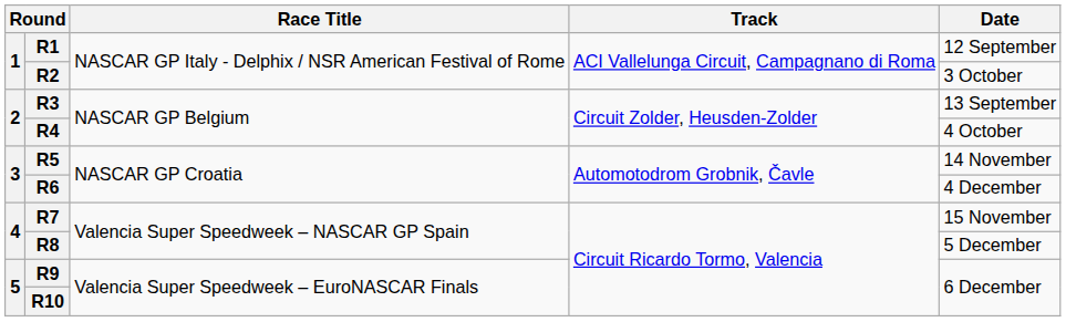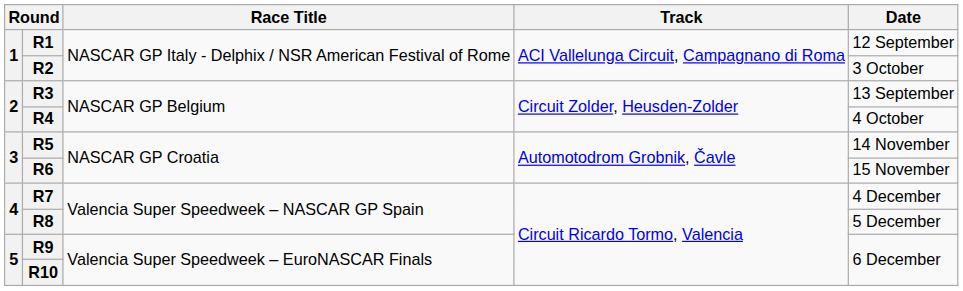 <table class="wikitable" style="font-size:85%;">
 <tr>
 <th colspan=2>Round</th>
 <th>Race Title</th>
 <th>Track</th>
 <th>Date</th>
 </tr>
 <tr>
 <th rowspan=2>1</th>
 <th>R1</th>
 <td rowspan=2>NASCAR GP Italy - Delphix / NSR American Festival of Rome</td>
 <td rowspan=2> <a href='#'>ACI Vallelunga Circuit</a>, <a href='#'>Campagnano di Roma</a></td>
 <td>12 September</td>
 </tr>
 <tr>
 <th>R2</th>
 <td>3 October</td>
 </tr>
 <tr>
 <th rowspan=2>2</th>
 <th>R3</th>
 <td rowspan=2>NASCAR GP Belgium</td>
 <td rowspan=2> <a href='#'>Circuit Zolder</a>, <a href='#'>Heusden-Zolder</a></td>
 <td>13 September</td>
 </tr>
 <tr>
 <th>R4</th>
 <td>4 October</td>
 </tr>
 <tr>
 <th rowspan=2>3</th>
 <th>R5</th>
 <td rowspan=2>NASCAR GP Croatia</td>
 <td rowspan=2> <a href='#'>Automotodrom Grobnik</a>, <a href='#'>Čavle</a></td>
 <td>14 November</td>
 </tr>
 <tr>
 <th>R6</th>
-<td>4 December</td>
+<td>15 November</td>
 </tr>
 <tr>
 <th rowspan=2>4</th>
 <th>R7</th>
 <td rowspan=2>Valencia Super Speedweek – NASCAR GP Spain</td>
 <td rowspan=4> <a href='#'>Circuit Ricardo Tormo</a>, <a href='#'>Valencia</a></td>
-<td>15 November</td>
+<td>4 December</td>
 </tr>
 <tr>
 <th>R8</th>
 <td>5 December</td>
 </tr>
 <tr>
 <th rowspan=2>5</th>
 <th>R9</th>
 <td rowspan=2>Valencia Super Speedweek – EuroNASCAR Finals</td>
 <td rowspan=2>6 December</td>
 </tr>
 <tr>
 <th>R10</th>
 </tr>
 </table>
